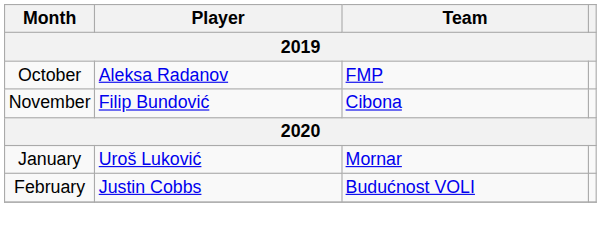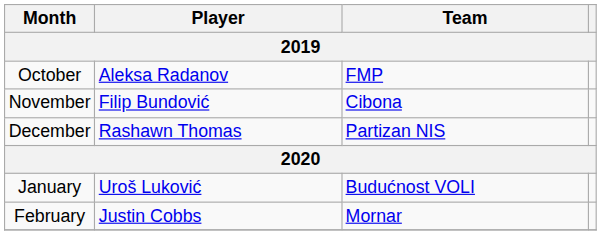 <table class="wikitable" style="text-align: center;">
 <tr>
 <th>Month</th>
 <th style="width:215px;">Player</th>
 <th style="width:215px;">Team</th>
 <th></th>
 </tr>
 <tr>
 <th colspan=4>2019</th>
 </tr>
 <tr>
 <td>October</td>
 <td align="left"> <a href='#'>Aleksa Radanov</a></td>
 <td align="left"> <a href='#'>FMP</a></td>
 <td></td>
 </tr>
 <tr>
 <td>November</td>
 <td align="left"> <a href='#'>Filip Bundović</a></td>
 <td align="left"> <a href='#'>Cibona</a></td>
 <td></td>
 </tr>
 <tr>
+<td>December</td>
+<td align="left"> <a href='#'>Rashawn Thomas</a></td>
+<td align="left"> <a href='#'>Partizan NIS</a></td>
+<td></td>
+</tr>
+<tr>
 <th colspan=4>2020</th>
 </tr>
 <tr>
 <td>January</td>
 <td align="left"> <a href='#'>Uroš Luković</a></td>
-<td align="left"> <a href='#'>Mornar</a></td>
+<td align="left"> <a href='#'>Budućnost VOLI</a></td>
 <td></td>
 </tr>
 <tr>
 <td>February</td>
 <td align="left"> <a href='#'>Justin Cobbs</a></td>
-<td align="left"> <a href='#'>Budućnost VOLI</a></td>
+<td align="left"> <a href='#'>Mornar</a></td>
 <td></td>
 </tr>
 <tr>
 </tr>
 </table>
